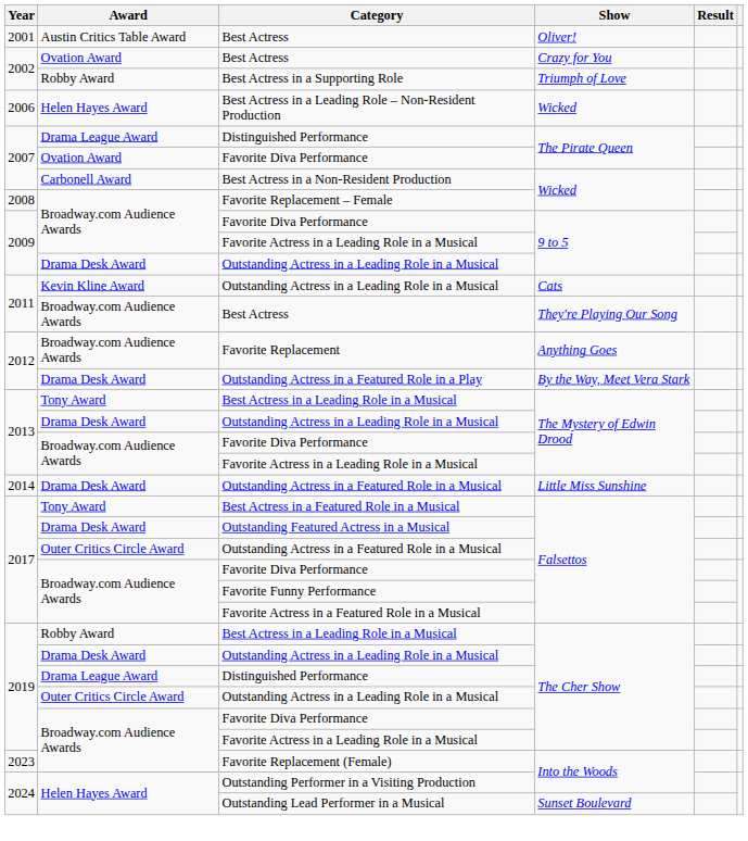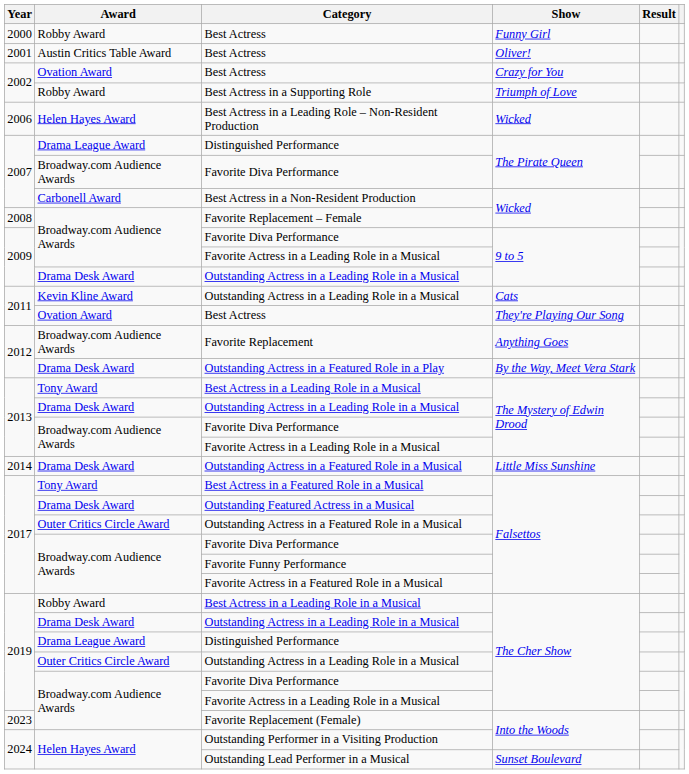 <table class="wikitable" width="100%">
 <tr>
 <th>Year</th>
 <th>Award</th>
 <th>Category</th>
 <th>Show</th>
 <th>Result</th>
 <th></th>
+</tr>
+<tr>
+<td align="center">2000</td>
+<td>Robby Award</td>
+<td>Best Actress</td>
+<td><em><a href='#'>Funny Girl</a></em></td>
+<td></td>
+<td></td>
 </tr>
 <tr>
 <td align="center">2001</td>
 <td>Austin Critics Table Award</td>
 <td>Best Actress</td>
 <td><em><a href='#'>Oliver!</a></em></td>
 <td></td>
 <td></td>
 </tr>
 <tr>
 <td align="center" rowspan="2">2002</td>
 <td><a href='#'>Ovation Award</a></td>
 <td>Best Actress</td>
 <td><em><a href='#'>Crazy for You</a></em></td>
 <td></td>
 <td></td>
 </tr>
 <tr>
 <td>Robby Award</td>
 <td>Best Actress in a Supporting Role</td>
 <td><em><a href='#'>Triumph of Love</a></em></td>
 <td></td>
 <td></td>
 </tr>
 <tr>
 <td align="center">2006</td>
 <td><a href='#'>Helen Hayes Award</a></td>
 <td>Best Actress in a Leading Role – Non-Resident Production</td>
 <td><em><a href='#'>Wicked</a></em></td>
 <td></td>
 <td></td>
 </tr>
 <tr>
 <td rowspan="3" align="center">2007</td>
 <td><a href='#'>Drama League Award</a></td>
 <td>Distinguished Performance</td>
 <td rowspan="2"><em><a href='#'>The Pirate Queen</a></em></td>
 <td></td>
 <td></td>
 </tr>
 <tr>
-<td><a href='#'>Ovation Award</a></td>
+<td>Broadway.com Audience Awards</td>
 <td>Favorite Diva Performance</td>
 <td></td>
 <td></td>
 </tr>
 <tr>
 <td><a href='#'>Carbonell Award</a></td>
 <td>Best Actress in a Non-Resident Production</td>
 <td rowspan="2"><em><a href='#'>Wicked</a></em></td>
 <td></td>
 <td></td>
 </tr>
 <tr>
 <td align="center">2008</td>
 <td rowspan="3">Broadway.com Audience Awards</td>
 <td>Favorite Replacement – Female</td>
 <td></td>
 <td></td>
 </tr>
 <tr>
 <td rowspan="3" align="center">2009</td>
 <td>Favorite Diva Performance</td>
 <td rowspan="3"><em><a href='#'>9 to 5</a></em></td>
 <td></td>
 <td rowspan=2></td>
 </tr>
 <tr>
 <td>Favorite Actress in a Leading Role in a Musical</td>
 <td></td>
 </tr>
 <tr>
 <td><a href='#'>Drama Desk Award</a></td>
 <td><a href='#'>Outstanding Actress in a Leading Role in a Musical</a></td>
 <td></td>
 <td></td>
 </tr>
 <tr>
 <td rowspan="2" align="center">2011</td>
 <td><a href='#'>Kevin Kline Award</a></td>
 <td>Outstanding Actress in a Leading Role in a Musical</td>
 <td><em><a href='#'>Cats</a></em></td>
 <td></td>
 <td></td>
 </tr>
 <tr>
-<td>Broadway.com Audience Awards</td>
+<td><a href='#'>Ovation Award</a></td>
 <td>Best Actress</td>
 <td><em><a href='#'>They're Playing Our Song</a></em></td>
 <td></td>
 <td></td>
 </tr>
 <tr>
 <td rowspan="2" align="center">2012</td>
 <td>Broadway.com Audience Awards</td>
 <td>Favorite Replacement</td>
 <td><em><a href='#'>Anything Goes</a></em></td>
 <td></td>
 <td></td>
 </tr>
 <tr>
 <td><a href='#'>Drama Desk Award</a></td>
 <td><a href='#'>Outstanding Actress in a Featured Role in a Play</a></td>
 <td><em><a href='#'>By the Way, Meet Vera Stark</a></em></td>
 <td></td>
 <td></td>
 </tr>
 <tr>
 <td rowspan="4" align="center">2013</td>
 <td><a href='#'>Tony Award</a></td>
 <td><a href='#'>Best Actress in a Leading Role in a Musical</a></td>
 <td rowspan="4"><em><a href='#'>The Mystery of Edwin Drood</a></em></td>
 <td></td>
 <td></td>
 </tr>
 <tr>
 <td><a href='#'>Drama Desk Award</a></td>
 <td><a href='#'>Outstanding Actress in a Leading Role in a Musical</a></td>
 <td></td>
 <td></td>
 </tr>
 <tr>
 <td rowspan="2">Broadway.com Audience Awards</td>
 <td>Favorite Diva Performance</td>
 <td></td>
 <td></td>
 </tr>
 <tr>
 <td>Favorite Actress in a Leading Role in a Musical</td>
 <td></td>
 <td></td>
 </tr>
 <tr>
 <td align="center">2014</td>
 <td><a href='#'>Drama Desk Award</a></td>
 <td><a href='#'>Outstanding Actress in a Featured Role in a Musical</a></td>
 <td><em><a href='#'>Little Miss Sunshine</a></em></td>
 <td></td>
 <td></td>
 </tr>
 <tr>
 <td rowspan="6" align="center">2017</td>
 <td><a href='#'>Tony Award</a></td>
 <td><a href='#'>Best Actress in a Featured Role in a Musical</a></td>
 <td rowspan="6"><em><a href='#'>Falsettos</a></em></td>
 <td></td>
 <td></td>
 </tr>
 <tr>
 <td><a href='#'>Drama Desk Award</a></td>
 <td><a href='#'>Outstanding Featured Actress in a Musical</a></td>
 <td></td>
 <td></td>
 </tr>
 <tr>
 <td><a href='#'>Outer Critics Circle Award</a></td>
 <td>Outstanding Actress in a Featured Role in a Musical</td>
 <td></td>
 <td></td>
 </tr>
 <tr>
 <td rowspan="3">Broadway.com Audience Awards</td>
 <td>Favorite Diva Performance</td>
 <td></td>
 <td rowspan=3></td>
 </tr>
 <tr>
 <td>Favorite Funny Performance</td>
 <td></td>
 </tr>
 <tr>
 <td>Favorite Actress in a Featured Role in a Musical</td>
 <td></td>
 </tr>
 <tr>
 <td rowspan="6" align="center">2019</td>
 <td>Robby Award</td>
 <td><a href='#'>Best Actress in a Leading Role in a Musical</a></td>
 <td rowspan="6"><em><a href='#'>The Cher Show</a></em></td>
 <td></td>
 <td></td>
 </tr>
 <tr>
 <td><a href='#'>Drama Desk Award</a></td>
 <td><a href='#'>Outstanding Actress in a Leading Role in a Musical</a></td>
 <td></td>
 <td></td>
 </tr>
 <tr>
 <td><a href='#'>Drama League Award</a></td>
 <td>Distinguished Performance</td>
 <td></td>
 <td></td>
 </tr>
 <tr>
 <td><a href='#'>Outer Critics Circle Award</a></td>
 <td>Outstanding Actress in a Leading Role in a Musical</td>
 <td></td>
 <td></td>
 </tr>
 <tr>
 <td rowspan=3>Broadway.com Audience Awards</td>
 <td>Favorite Diva Performance</td>
 <td></td>
 <td rowspan=2></td>
 </tr>
 <tr>
 <td>Favorite Actress in a Leading Role in a Musical</td>
 <td></td>
 </tr>
 <tr>
 <td align="center">2023</td>
 <td>Favorite Replacement (Female)</td>
 <td rowspan=2><em><a href='#'>Into the Woods</a></em></td>
 <td></td>
 <td align="center"></td>
 </tr>
 <tr>
 <td rowspan=2 align="center">2024</td>
 <td rowspan=2><a href='#'>Helen Hayes Award</a></td>
 <td>Outstanding Performer in a Visiting Production</td>
 <td></td>
 <td rowspan=2></td>
 </tr>
 <tr>
 <td>Outstanding Lead Performer in a Musical</td>
 <td><em><a href='#'>Sunset Boulevard</a></em></td>
 <td></td>
 </tr>
 </table>
